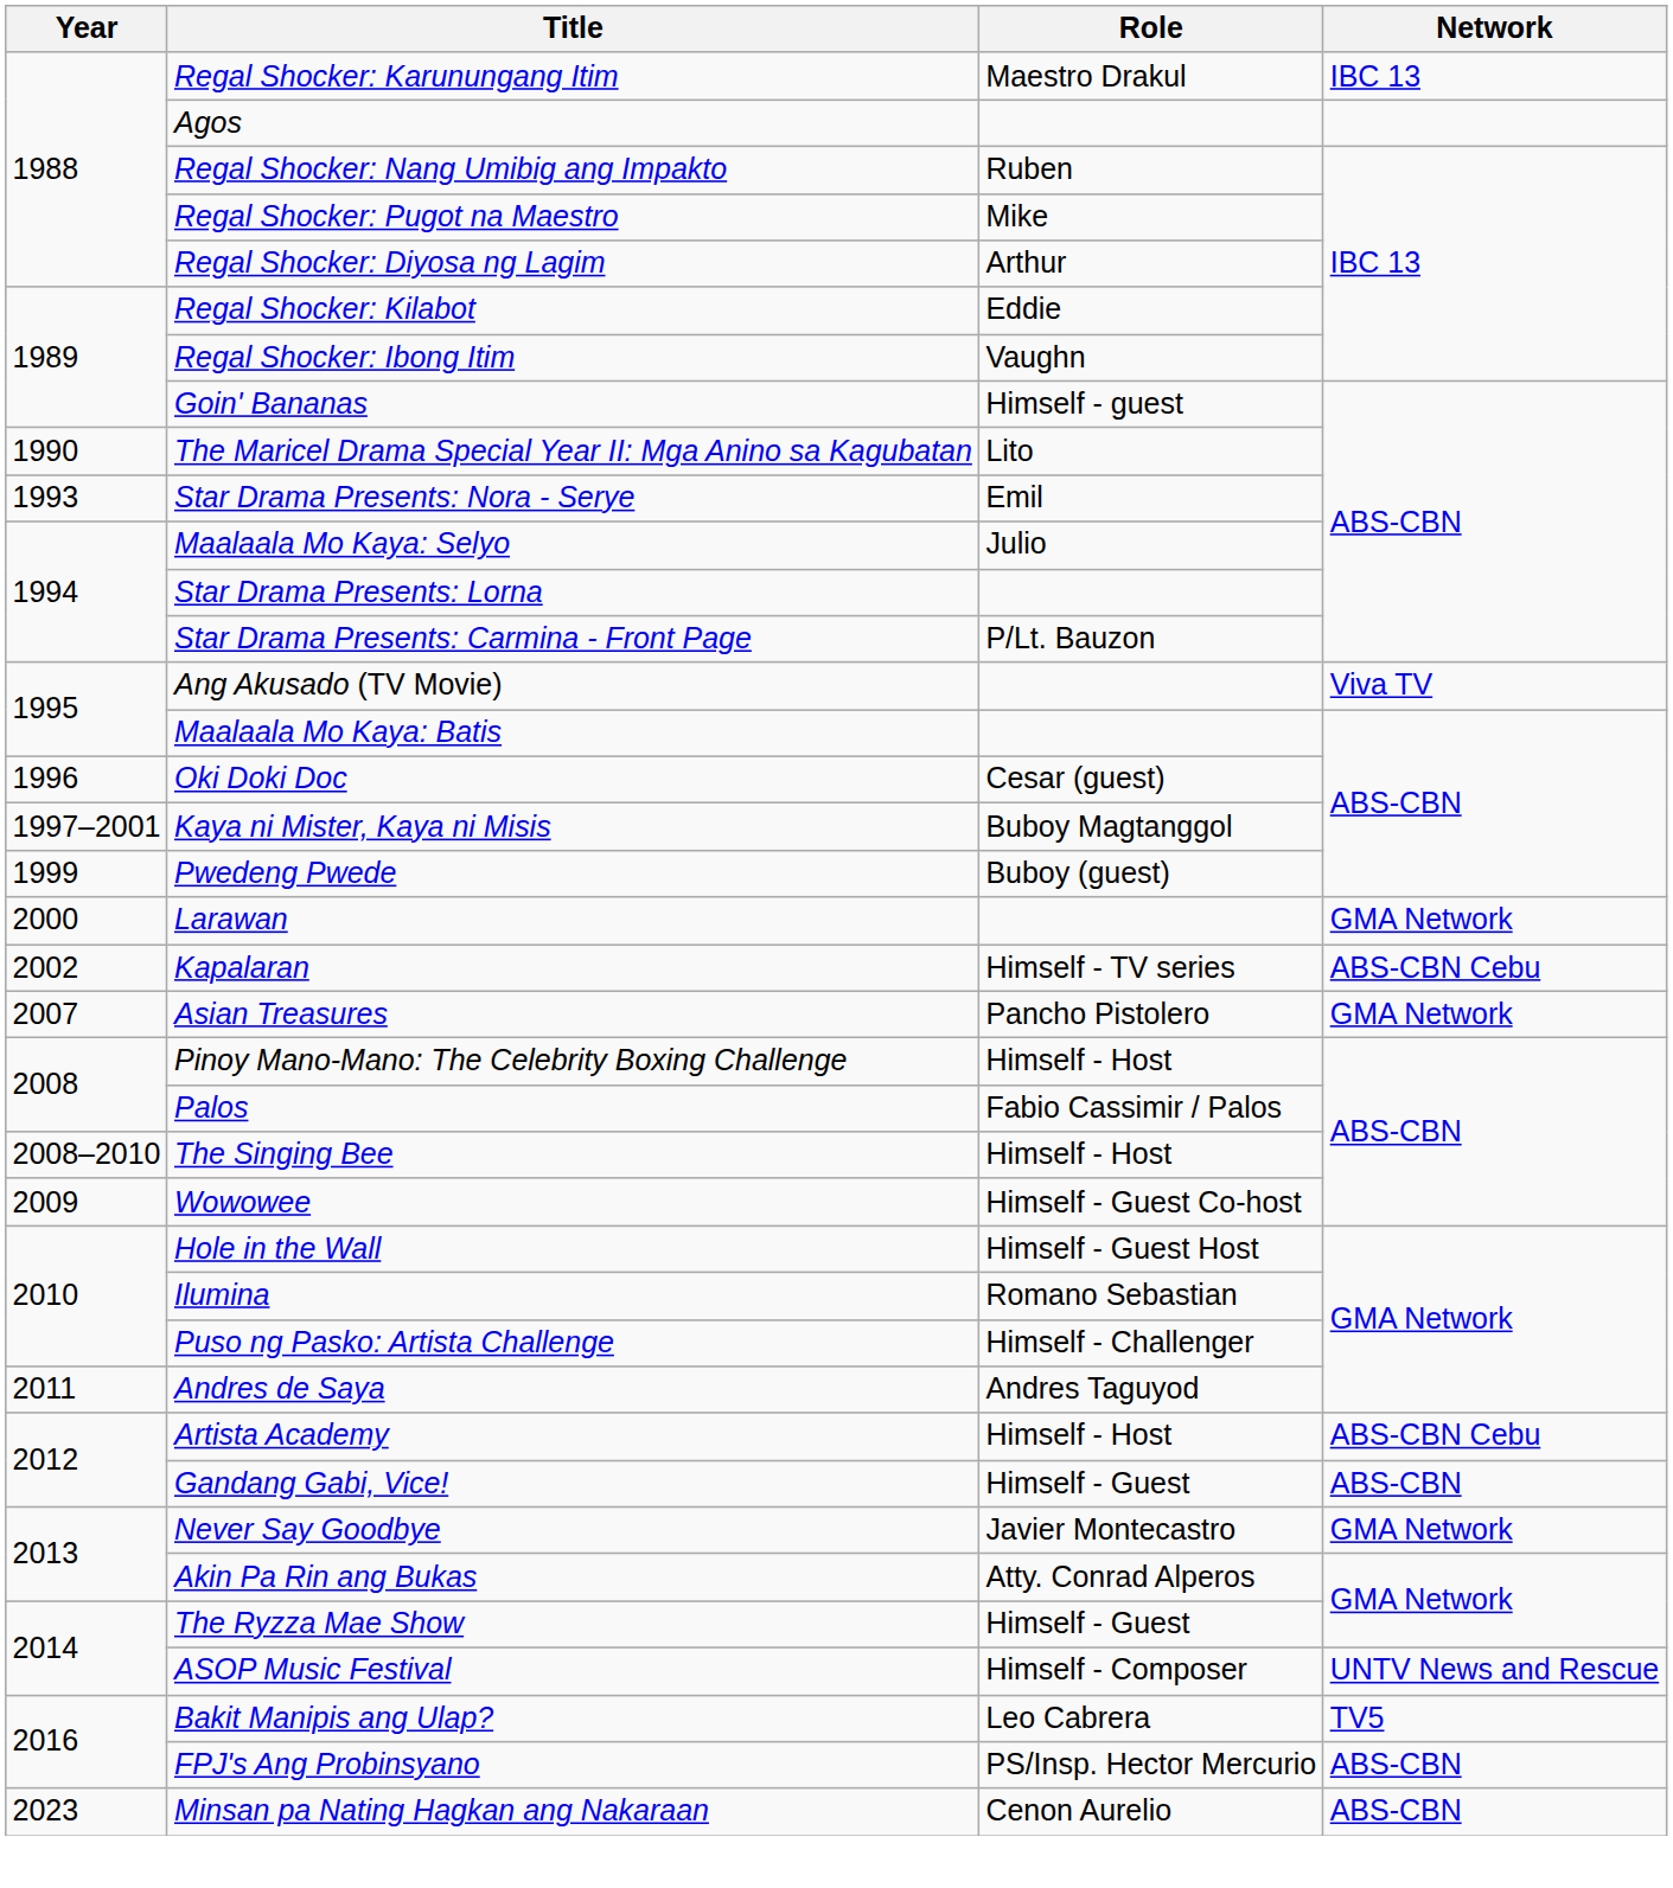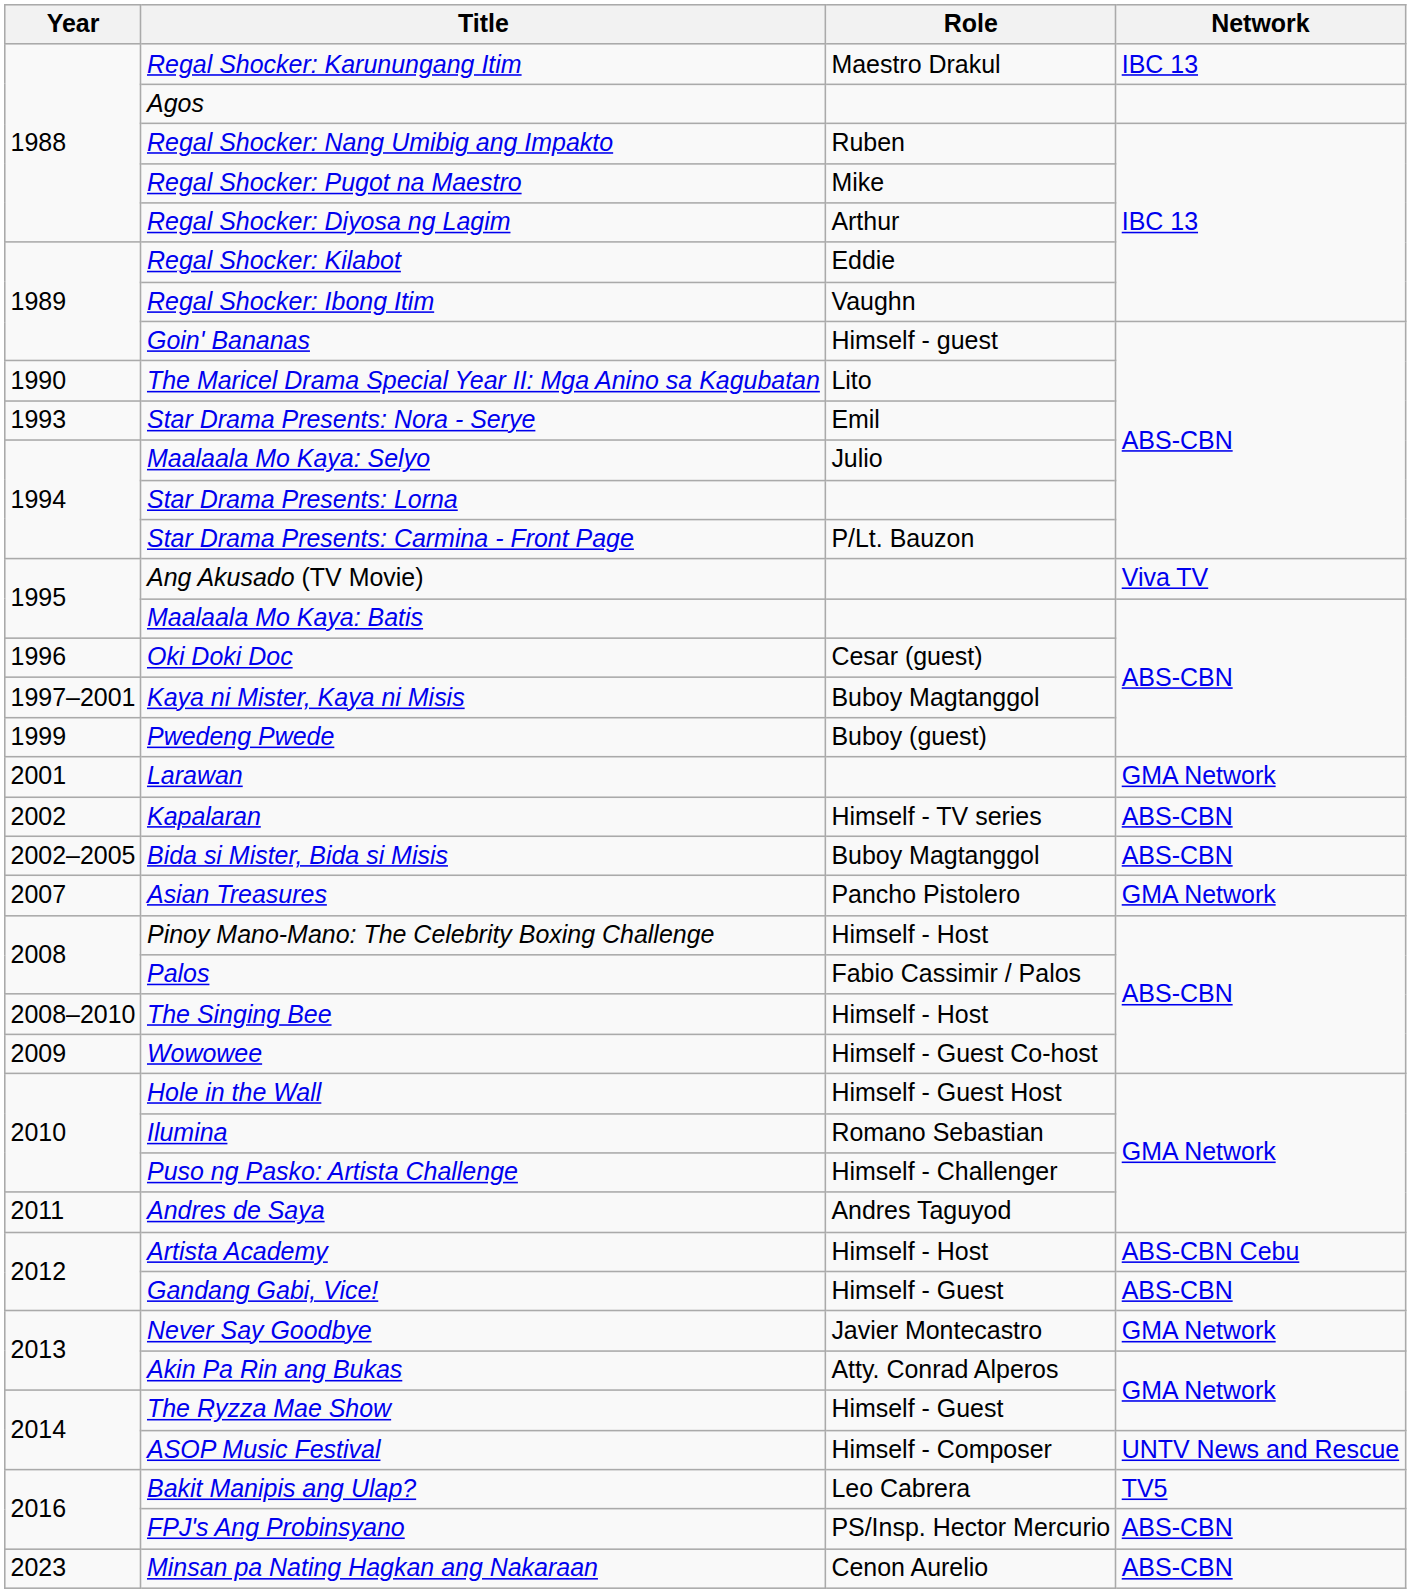 <table class="wikitable sortable">
 <tr>
 <th>Year</th>
 <th>Title</th>
 <th>Role</th>
 <th>Network</th>
 </tr>
 <tr>
 <td rowspan="5">1988</td>
 <td><em><a href='#'>Regal Shocker: Karunungang Itim</a></em></td>
 <td>Maestro Drakul</td>
 <td><a href='#'>IBC 13</a></td>
 </tr>
 <tr>
 <td><em>Agos</em></td>
 <td></td>
 <td></td>
 </tr>
 <tr>
 <td><em><a href='#'>Regal Shocker: Nang Umibig ang Impakto</a></em></td>
 <td>Ruben</td>
 <td rowspan="5"><a href='#'>IBC 13</a></td>
 </tr>
 <tr>
 <td><em><a href='#'>Regal Shocker: Pugot na Maestro</a></em></td>
 <td>Mike</td>
 </tr>
 <tr>
 <td><em><a href='#'>Regal Shocker: Diyosa ng Lagim</a></em></td>
 <td>Arthur</td>
 </tr>
 <tr>
 <td rowspan="3">1989</td>
 <td><em><a href='#'>Regal Shocker: Kilabot</a></em></td>
 <td>Eddie</td>
 </tr>
 <tr>
 <td><em><a href='#'>Regal Shocker: Ibong Itim</a></em></td>
 <td>Vaughn</td>
 </tr>
 <tr>
 <td><em><a href='#'>Goin' Bananas</a></em></td>
 <td>Himself - guest</td>
 <td rowspan="6"><a href='#'>ABS-CBN</a></td>
 </tr>
 <tr>
 <td>1990</td>
 <td><em><a href='#'>The Maricel Drama Special Year II: Mga Anino sa Kagubatan</a></em></td>
 <td>Lito</td>
 </tr>
 <tr>
 <td>1993</td>
 <td><em><a href='#'>Star Drama Presents: Nora - Serye</a></em></td>
 <td>Emil</td>
 </tr>
 <tr>
 <td rowspan="3">1994</td>
 <td><em><a href='#'>Maalaala Mo Kaya: Selyo</a></em></td>
 <td>Julio</td>
 </tr>
 <tr>
 <td><em><a href='#'>Star Drama Presents: Lorna</a></em></td>
 <td></td>
 </tr>
 <tr>
 <td><em><a href='#'>Star Drama Presents: Carmina - Front Page</a></em></td>
 <td>P/Lt. Bauzon</td>
 </tr>
 <tr>
 <td rowspan="2">1995</td>
 <td><em>Ang Akusado</em> (TV Movie)</td>
 <td></td>
 <td><a href='#'>Viva TV</a></td>
 </tr>
 <tr>
 <td><em><a href='#'>Maalaala Mo Kaya: Batis</a></em></td>
 <td></td>
 <td rowspan="4"><a href='#'>ABS-CBN</a></td>
 </tr>
 <tr>
 <td>1996</td>
 <td><em><a href='#'>Oki Doki Doc</a></em></td>
 <td>Cesar (guest)</td>
 </tr>
 <tr>
 <td>1997–2001</td>
 <td><em><a href='#'>Kaya ni Mister, Kaya ni Misis</a></em></td>
 <td>Buboy Magtanggol</td>
 </tr>
 <tr>
 <td>1999</td>
 <td><em><a href='#'>Pwedeng Pwede</a></em></td>
 <td>Buboy (guest)</td>
 </tr>
 <tr>
-<td>2000</td>
+<td>2001</td>
 <td><em><a href='#'>Larawan</a></em></td>
 <td></td>
 <td><a href='#'>GMA Network</a></td>
 </tr>
 <tr>
 <td>2002</td>
 <td><em><a href='#'>Kapalaran</a></em></td>
 <td>Himself - TV series</td>
-<td><a href='#'>ABS-CBN Cebu</a></td>
+<td><a href='#'>ABS-CBN</a></td>
+</tr>
+<tr>
+<td>2002–2005</td>
+<td><em><a href='#'>Bida si Mister, Bida si Misis</a></em></td>
+<td>Buboy Magtanggol</td>
+<td><a href='#'>ABS-CBN</a></td>
 </tr>
 <tr>
 <td>2007</td>
 <td><em><a href='#'>Asian Treasures</a></em></td>
 <td>Pancho Pistolero</td>
 <td><a href='#'>GMA Network</a></td>
 </tr>
 <tr>
 <td rowspan="2">2008</td>
 <td><em>Pinoy Mano-Mano: The Celebrity Boxing Challenge</em></td>
 <td>Himself - Host</td>
 <td rowspan="4"><a href='#'>ABS-CBN</a></td>
 </tr>
 <tr>
 <td><em><a href='#'>Palos</a></em></td>
 <td>Fabio Cassimir / Palos</td>
 </tr>
 <tr>
 <td>2008–2010</td>
 <td><em><a href='#'>The Singing Bee</a></em></td>
 <td>Himself - Host</td>
 </tr>
 <tr>
 <td>2009</td>
 <td><em><a href='#'>Wowowee</a></em></td>
 <td>Himself - Guest Co-host</td>
 </tr>
 <tr>
 <td rowspan="3">2010</td>
 <td><em><a href='#'>Hole in the Wall</a></em></td>
 <td>Himself - Guest Host</td>
 <td rowspan="4"><a href='#'>GMA Network</a></td>
 </tr>
 <tr>
 <td><em><a href='#'>Ilumina</a></em></td>
 <td>Romano Sebastian</td>
 </tr>
 <tr>
 <td><em><a href='#'>Puso ng Pasko: Artista Challenge</a></em></td>
 <td>Himself - Challenger</td>
 </tr>
 <tr>
 <td>2011</td>
 <td><em><a href='#'>Andres de Saya</a></em></td>
 <td>Andres Taguyod</td>
 </tr>
 <tr>
 <td rowspan="2">2012</td>
 <td><em><a href='#'>Artista Academy</a></em></td>
 <td>Himself - Host</td>
 <td><a href='#'>ABS-CBN Cebu</a></td>
 </tr>
 <tr>
 <td><em><a href='#'>Gandang Gabi, Vice!</a></em></td>
 <td>Himself - Guest</td>
 <td><a href='#'>ABS-CBN</a></td>
 </tr>
 <tr>
 <td rowspan="2">2013</td>
 <td><em><a href='#'>Never Say Goodbye</a></em></td>
 <td>Javier Montecastro</td>
 <td><a href='#'>GMA Network</a></td>
 </tr>
 <tr>
 <td><em><a href='#'>Akin Pa Rin ang Bukas</a></em></td>
 <td>Atty. Conrad Alperos</td>
 <td rowspan="2"><a href='#'>GMA Network</a></td>
 </tr>
 <tr>
 <td rowspan="2">2014</td>
 <td><em><a href='#'>The Ryzza Mae Show</a></em></td>
 <td>Himself - Guest</td>
 </tr>
 <tr>
 <td><em><a href='#'>ASOP Music Festival</a></em></td>
 <td>Himself - Composer</td>
 <td><a href='#'>UNTV News and Rescue</a></td>
 </tr>
 <tr>
 <td rowspan="2">2016</td>
 <td><em><a href='#'>Bakit Manipis ang Ulap?</a></em></td>
 <td>Leo Cabrera</td>
 <td><a href='#'>TV5</a></td>
 </tr>
 <tr>
 <td><em><a href='#'>FPJ's Ang Probinsyano</a></em></td>
 <td>PS/Insp. Hector Mercurio</td>
 <td><a href='#'>ABS-CBN</a></td>
 </tr>
 <tr>
 <td>2023</td>
 <td><em><a href='#'>Minsan pa Nating Hagkan ang Nakaraan</a></em></td>
 <td>Cenon Aurelio</td>
 <td><a href='#'>ABS-CBN</a></td>
 </tr>
 </table>
